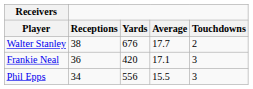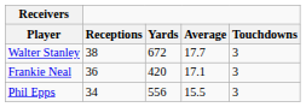 <table class="wikitable">
 <tr>
 <th>Receivers</th>
 </tr>
 <tr>
 <th>Player</th>
 <th>Receptions</th>
 <th>Yards</th>
 <th>Average</th>
 <th>Touchdowns</th>
 </tr>
 <tr>
 <td><a href='#'>Walter Stanley</a></td>
 <td>38</td>
-<td>676</td>
+<td>672</td>
 <td>17.7</td>
-<td>2</td>
+<td>3</td>
 </tr>
 <tr>
 <td><a href='#'>Frankie Neal</a></td>
 <td>36</td>
 <td>420</td>
 <td>17.1</td>
 <td>3</td>
 </tr>
 <tr>
 <td><a href='#'>Phil Epps</a></td>
 <td>34</td>
 <td>556</td>
 <td>15.5</td>
 <td>3</td>
 </tr>
 </table>
